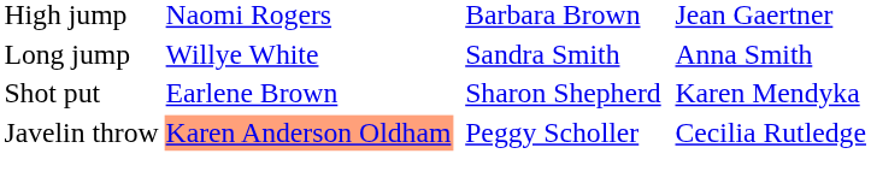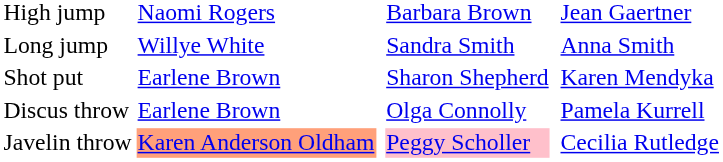 <table>
 <tr>
 <td>High jump</td>
 <td><a href='#'>Naomi Rogers</a></td>
 <td></td>
 <td><a href='#'>Barbara Brown</a></td>
 <td></td>
 <td><a href='#'>Jean Gaertner</a></td>
 <td></td>
 </tr>
 <tr>
 <td>Long jump</td>
 <td><a href='#'>Willye White</a></td>
 <td> <strong></strong></td>
 <td><a href='#'>Sandra Smith</a></td>
 <td></td>
 <td><a href='#'>Anna Smith</a></td>
 <td></td>
 </tr>
 <tr>
 <td>Shot put</td>
 <td><a href='#'>Earlene Brown</a></td>
 <td></td>
 <td><a href='#'>Sharon Shepherd</a></td>
 <td></td>
 <td><a href='#'>Karen Mendyka</a></td>
 <td></td>
 </tr>
 <tr>
+<td>Discus throw</td>
+<td><a href='#'>Earlene Brown</a></td>
+<td> <strong></strong></td>
+<td><a href='#'>Olga Connolly</a></td>
+<td></td>
+<td><a href='#'>Pamela Kurrell</a></td>
+<td></td>
+</tr>
+<tr>
 <td>Javelin throw</td>
 <td style="background: lightsalmon;"><a href='#'>Karen Anderson Oldham</a></td>
 <td><strong></strong></td>
-<td><a href='#'>Peggy Scholler</a></td>
+<td style="background: pink;"><a href='#'>Peggy Scholler</a></td>
 <td></td>
 <td><a href='#'>Cecilia Rutledge</a></td>
 <td></td>
 </tr>
 </table>
